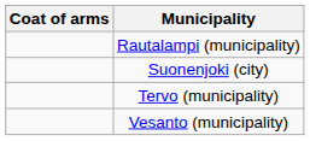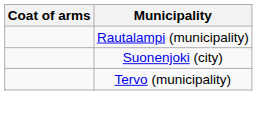 <table class="wikitable" style="font-size: 90%; text-align: center; line-height: normal; margin-left: 30px;">
 <tr>
 <th>Coat of arms</th>
 <th>Municipality</th>
 </tr>
 <tr>
 <td align=left></td>
 <td><a href='#'>Rautalampi</a> (municipality)</td>
 </tr>
 <tr>
 <td align=left></td>
 <td><a href='#'>Suonenjoki</a> (city)</td>
 </tr>
 <tr>
 <td align=left></td>
 <td><a href='#'>Tervo</a> (municipality)</td>
 </tr>
-<tr>
-<td align=left></td>
-<td><a href='#'>Vesanto</a> (municipality)</td>
-</tr>
 </table>
